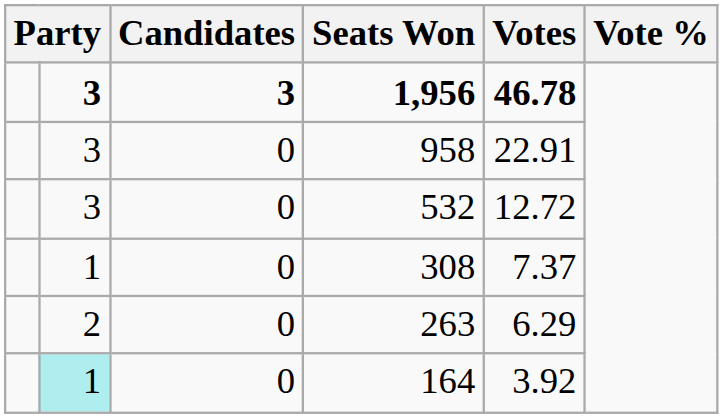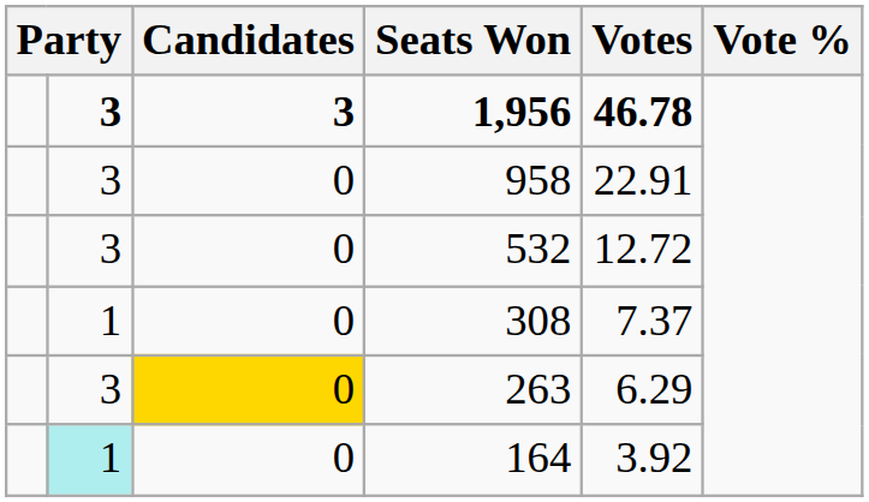 <table class="wikitable" style="text-align: right;">
 <tr>
 <th colspan=2>Party</th>
 <th scope="col" text-align="right">Candidates</th>
 <th>Seats Won</th>
 <th>Votes</th>
 <th>Vote %</th>
 </tr>
 <tr style="font-weight: bold;">
 <td></td>
 <td>3</td>
 <td>3</td>
 <td>1,956</td>
 <td>46.78</td>
 </tr>
 <tr>
 <td></td>
 <td>3</td>
 <td>0</td>
 <td>958</td>
 <td>22.91</td>
 </tr>
 <tr>
 <td></td>
 <td>3</td>
 <td>0</td>
 <td>532</td>
 <td>12.72</td>
 </tr>
 <tr>
 <td></td>
 <td>1</td>
 <td>0</td>
 <td>308</td>
 <td>7.37</td>
 </tr>
 <tr>
 <td></td>
-<td>2</td>
-<td>0</td>
+<td>3</td>
+<td style="background: gold;">0</td>
 <td>263</td>
 <td>6.29</td>
 </tr>
 <tr>
 <td></td>
 <td style="background: paleturquoise;">1</td>
 <td>0</td>
 <td>164</td>
 <td>3.92</td>
 </tr>
 </table>
